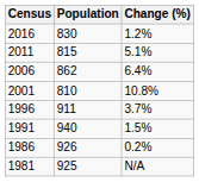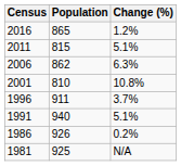 <table class="wikitable">
 <tr>
 <th>Census</th>
 <th>Population</th>
 <th>Change (%)</th>
 </tr>
 <tr>
 <td>2016</td>
-<td>830</td>
+<td>865</td>
 <td>1.2%</td>
 </tr>
 <tr>
 <td>2011</td>
 <td>815</td>
 <td>5.1%</td>
 </tr>
 <tr>
 <td>2006</td>
 <td>862</td>
-<td>6.4%</td>
+<td>6.3%</td>
 </tr>
 <tr>
 <td>2001</td>
 <td>810</td>
 <td>10.8%</td>
 </tr>
 <tr>
 <td>1996</td>
 <td>911</td>
 <td>3.7%</td>
 </tr>
 <tr>
 <td>1991</td>
 <td>940</td>
-<td>1.5%</td>
+<td>5.1%</td>
 </tr>
 <tr>
 <td>1986</td>
 <td>926</td>
 <td>0.2%</td>
 </tr>
 <tr>
 <td>1981</td>
 <td>925</td>
 <td>N/A</td>
 </tr>
 </table>
